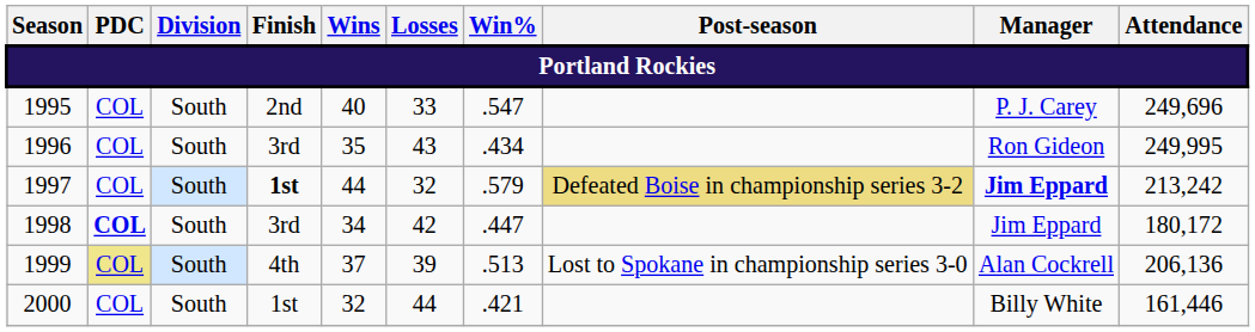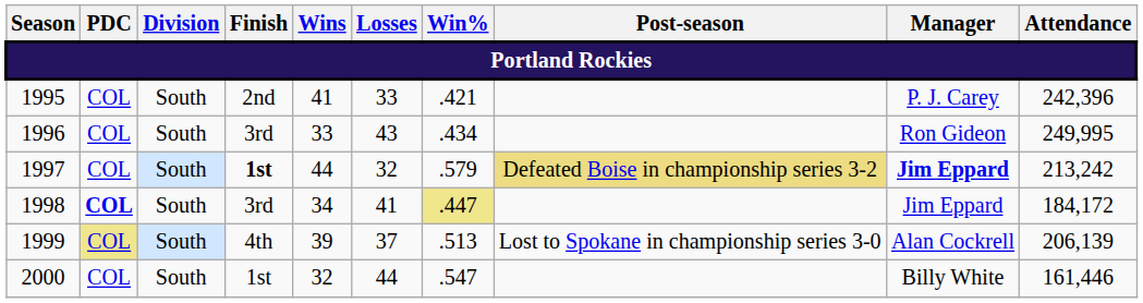 <table class="wikitable" style="text-align:center; font-size:95%">
 <tr>
 <th scope="col">Season</th>
 <th scope="col">PDC</th>
 <th scope="col"><a href='#'>Division</a></th>
 <th scope="col">Finish</th>
 <th scope="col"><a href='#'>Wins</a></th>
 <th scope="col"><a href='#'>Losses</a></th>
 <th scope="col"><a href='#'>Win%</a></th>
 <th scope="col">Post-season</th>
 <th scope="col">Manager</th>
 <th scope="col">Attendance</th>
 </tr>
 <tr>
 <td align="center" colspan="11" style="background: #24135F; color: white; border:2px solid #010101"><strong>Portland Rockies</strong></td>
 </tr>
 <tr>
 <td>1995</td>
 <td><a href='#'>COL</a></td>
 <td>South</td>
 <td>2nd</td>
-<td>40</td>
+<td>41</td>
 <td>33</td>
-<td>.547</td>
+<td>.421</td>
 <td></td>
 <td><a href='#'>P. J. Carey</a></td>
-<td>249,696</td>
+<td>242,396</td>
 </tr>
 <tr>
 <td>1996</td>
 <td><a href='#'>COL</a></td>
 <td>South</td>
 <td>3rd</td>
-<td>35</td>
+<td>33</td>
 <td>43</td>
 <td>.434</td>
 <td></td>
 <td><a href='#'>Ron Gideon</a></td>
 <td>249,995</td>
 </tr>
 <tr>
 <td>1997</td>
 <td><a href='#'>COL</a></td>
 <td bgcolor="#D0E7FF">South</td>
 <td><strong>1st</strong></td>
 <td>44</td>
 <td>32</td>
 <td>.579</td>
 <td bgcolor="#EEDC82">Defeated <a href='#'>Boise</a> in championship series 3-2</td>
 <td><strong><a href='#'>Jim Eppard</a></strong></td>
 <td>213,242</td>
 </tr>
 <tr>
 <td>1998</td>
 <td><strong><a href='#'>COL</a></strong></td>
 <td>South</td>
 <td>3rd</td>
 <td>34</td>
-<td>42</td>
-<td>.447</td>
+<td>41</td>
+<td style="background: khaki;">.447</td>
 <td></td>
 <td><a href='#'>Jim Eppard</a></td>
-<td>180,172</td>
+<td>184,172</td>
 </tr>
 <tr>
 <td>1999</td>
 <td style="background: khaki;"><a href='#'>COL</a></td>
 <td bgcolor="#D0E7FF">South</td>
 <td>4th</td>
+<td>39</td>
 <td>37</td>
-<td>39</td>
 <td>.513</td>
 <td>Lost to <a href='#'>Spokane</a> in championship series 3-0</td>
 <td><a href='#'>Alan Cockrell</a></td>
-<td>206,136</td>
+<td>206,139</td>
 </tr>
 <tr>
 <td>2000</td>
 <td><a href='#'>COL</a></td>
 <td>South</td>
 <td>1st</td>
 <td>32</td>
 <td>44</td>
-<td>.421</td>
+<td>.547</td>
 <td></td>
 <td>Billy White</td>
 <td>161,446</td>
 </tr>
 <tr>
 </tr>
 </table>
